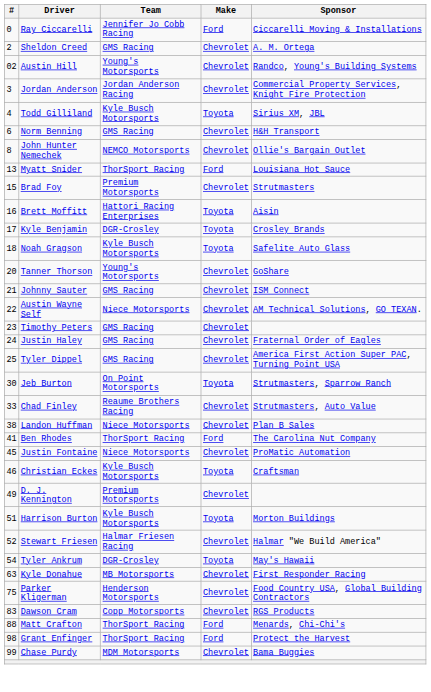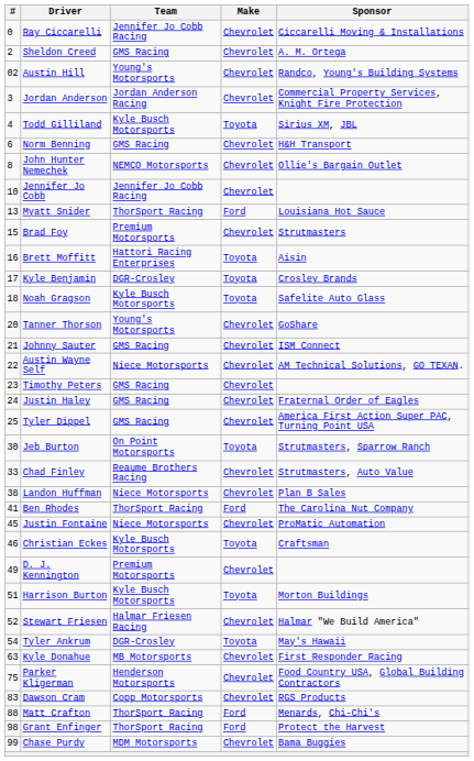 <table class="wikitable" style="font-size: 95%;">
 <tr>
 <th>#</th>
 <th>Driver</th>
 <th>Team</th>
 <th>Make</th>
 <th>Sponsor</th>
 </tr>
 <tr>
 <td>0</td>
 <td><a href='#'>Ray Ciccarelli</a></td>
 <td><a href='#'>Jennifer Jo Cobb Racing</a></td>
-<td><a href='#'>Ford</a></td>
+<td><a href='#'>Chevrolet</a></td>
 <td><a href='#'>Ciccarelli Moving & Installations</a></td>
 </tr>
 <tr>
 <td>2</td>
 <td><a href='#'>Sheldon Creed</a></td>
 <td><a href='#'>GMS Racing</a></td>
 <td><a href='#'>Chevrolet</a></td>
 <td><a href='#'>A. M. Ortega</a></td>
 </tr>
 <tr>
 <td>02</td>
 <td><a href='#'>Austin Hill</a></td>
 <td><a href='#'>Young's Motorsports</a></td>
 <td><a href='#'>Chevrolet</a></td>
 <td><a href='#'>Randco</a>, <a href='#'>Young's Building Systems</a></td>
 </tr>
 <tr>
 <td>3</td>
 <td><a href='#'>Jordan Anderson</a></td>
 <td><a href='#'>Jordan Anderson Racing</a></td>
 <td><a href='#'>Chevrolet</a></td>
 <td><a href='#'>Commercial Property Services</a>, <a href='#'>Knight Fire Protection</a></td>
 </tr>
 <tr>
 <td>4</td>
 <td><a href='#'>Todd Gilliland</a></td>
 <td><a href='#'>Kyle Busch Motorsports</a></td>
 <td><a href='#'>Toyota</a></td>
 <td><a href='#'>Sirius XM</a>, <a href='#'>JBL</a></td>
 </tr>
 <tr>
 <td>6</td>
 <td><a href='#'>Norm Benning</a></td>
 <td><a href='#'>GMS Racing</a></td>
 <td><a href='#'>Chevrolet</a></td>
 <td><a href='#'>H&H Transport</a></td>
 </tr>
 <tr>
 <td>8</td>
 <td><a href='#'>John Hunter Nemechek</a></td>
 <td><a href='#'>NEMCO Motorsports</a></td>
 <td><a href='#'>Chevrolet</a></td>
 <td><a href='#'>Ollie's Bargain Outlet</a></td>
+</tr>
+<tr>
+<td>10</td>
+<td><a href='#'>Jennifer Jo Cobb</a></td>
+<td><a href='#'>Jennifer Jo Cobb Racing</a></td>
+<td><a href='#'>Chevrolet</a></td>
+<td></td>
 </tr>
 <tr>
 <td>13</td>
 <td><a href='#'>Myatt Snider</a></td>
 <td><a href='#'>ThorSport Racing</a></td>
 <td><a href='#'>Ford</a></td>
 <td><a href='#'>Louisiana Hot Sauce</a></td>
 </tr>
 <tr>
 <td>15</td>
 <td><a href='#'>Brad Foy</a></td>
 <td><a href='#'>Premium Motorsports</a></td>
 <td><a href='#'>Chevrolet</a></td>
 <td><a href='#'>Strutmasters</a></td>
 </tr>
 <tr>
 <td>16</td>
 <td><a href='#'>Brett Moffitt</a></td>
 <td><a href='#'>Hattori Racing Enterprises</a></td>
 <td><a href='#'>Toyota</a></td>
 <td><a href='#'>Aisin</a></td>
 </tr>
 <tr>
 <td>17</td>
 <td><a href='#'>Kyle Benjamin</a></td>
 <td><a href='#'>DGR-Crosley</a></td>
 <td><a href='#'>Toyota</a></td>
 <td><a href='#'>Crosley Brands</a></td>
 </tr>
 <tr>
 <td>18</td>
 <td><a href='#'>Noah Gragson</a></td>
 <td><a href='#'>Kyle Busch Motorsports</a></td>
 <td><a href='#'>Toyota</a></td>
 <td><a href='#'>Safelite Auto Glass</a></td>
 </tr>
 <tr>
 <td>20</td>
 <td><a href='#'>Tanner Thorson</a></td>
 <td><a href='#'>Young's Motorsports</a></td>
 <td><a href='#'>Chevrolet</a></td>
 <td><a href='#'>GoShare</a></td>
 </tr>
 <tr>
 <td>21</td>
 <td><a href='#'>Johnny Sauter</a></td>
 <td><a href='#'>GMS Racing</a></td>
 <td><a href='#'>Chevrolet</a></td>
 <td><a href='#'>ISM Connect</a></td>
 </tr>
 <tr>
 <td>22</td>
 <td><a href='#'>Austin Wayne Self</a></td>
 <td><a href='#'>Niece Motorsports</a></td>
 <td><a href='#'>Chevrolet</a></td>
 <td><a href='#'>AM Technical Solutions</a>, <a href='#'>GO TEXAN</a>.</td>
 </tr>
 <tr>
 <td>23</td>
 <td><a href='#'>Timothy Peters</a></td>
 <td><a href='#'>GMS Racing</a></td>
 <td><a href='#'>Chevrolet</a></td>
 <td></td>
 </tr>
 <tr>
 <td>24</td>
 <td><a href='#'>Justin Haley</a></td>
 <td><a href='#'>GMS Racing</a></td>
 <td><a href='#'>Chevrolet</a></td>
 <td><a href='#'>Fraternal Order of Eagles</a></td>
 </tr>
 <tr>
 <td>25</td>
 <td><a href='#'>Tyler Dippel</a></td>
 <td><a href='#'>GMS Racing</a></td>
 <td><a href='#'>Chevrolet</a></td>
 <td><a href='#'>America First Action Super PAC</a>, <a href='#'>Turning Point USA</a></td>
 </tr>
 <tr>
 <td>30</td>
 <td><a href='#'>Jeb Burton</a></td>
 <td><a href='#'>On Point Motorsports</a></td>
 <td><a href='#'>Toyota</a></td>
 <td><a href='#'>Strutmasters</a>, <a href='#'>Sparrow Ranch</a></td>
 </tr>
 <tr>
 <td>33</td>
 <td><a href='#'>Chad Finley</a></td>
 <td><a href='#'>Reaume Brothers Racing</a></td>
 <td><a href='#'>Chevrolet</a></td>
 <td><a href='#'>Strutmasters</a>, <a href='#'>Auto Value</a></td>
 </tr>
 <tr>
 <td>38</td>
 <td><a href='#'>Landon Huffman</a></td>
 <td><a href='#'>Niece Motorsports</a></td>
 <td><a href='#'>Chevrolet</a></td>
 <td><a href='#'>Plan B Sales</a></td>
 </tr>
 <tr>
 <td>41</td>
 <td><a href='#'>Ben Rhodes</a></td>
 <td><a href='#'>ThorSport Racing</a></td>
 <td><a href='#'>Ford</a></td>
 <td><a href='#'>The Carolina Nut Company</a></td>
 </tr>
 <tr>
 <td>45</td>
 <td><a href='#'>Justin Fontaine</a></td>
 <td><a href='#'>Niece Motorsports</a></td>
 <td><a href='#'>Chevrolet</a></td>
 <td><a href='#'>ProMatic Automation</a></td>
 </tr>
 <tr>
 <td>46</td>
 <td><a href='#'>Christian Eckes</a></td>
 <td><a href='#'>Kyle Busch Motorsports</a></td>
 <td><a href='#'>Toyota</a></td>
 <td><a href='#'>Craftsman</a></td>
 </tr>
 <tr>
 <td>49</td>
 <td><a href='#'>D. J. Kennington</a></td>
 <td><a href='#'>Premium Motorsports</a></td>
 <td><a href='#'>Chevrolet</a></td>
 <td></td>
 </tr>
 <tr>
 <td>51</td>
 <td><a href='#'>Harrison Burton</a></td>
 <td><a href='#'>Kyle Busch Motorsports</a></td>
 <td><a href='#'>Toyota</a></td>
 <td><a href='#'>Morton Buildings</a></td>
 </tr>
 <tr>
 <td>52</td>
 <td><a href='#'>Stewart Friesen</a></td>
 <td><a href='#'>Halmar Friesen Racing</a></td>
 <td><a href='#'>Chevrolet</a></td>
 <td><a href='#'>Halmar</a> "We Build America"</td>
 </tr>
 <tr>
 <td>54</td>
 <td><a href='#'>Tyler Ankrum</a></td>
 <td><a href='#'>DGR-Crosley</a></td>
 <td><a href='#'>Toyota</a></td>
 <td><a href='#'>May's Hawaii</a></td>
 </tr>
 <tr>
 <td>63</td>
 <td><a href='#'>Kyle Donahue</a></td>
 <td><a href='#'>MB Motorsports</a></td>
 <td><a href='#'>Chevrolet</a></td>
 <td><a href='#'>First Responder Racing</a></td>
 </tr>
 <tr>
 <td>75</td>
 <td><a href='#'>Parker Kligerman</a></td>
 <td><a href='#'>Henderson Motorsports</a></td>
 <td><a href='#'>Chevrolet</a></td>
 <td><a href='#'>Food Country USA</a>, <a href='#'>Global Building Contractors</a></td>
 </tr>
 <tr>
 <td>83</td>
 <td><a href='#'>Dawson Cram</a></td>
 <td><a href='#'>Copp Motorsports</a></td>
 <td><a href='#'>Chevrolet</a></td>
 <td><a href='#'>RGS Products</a></td>
 </tr>
 <tr>
 <td>88</td>
 <td><a href='#'>Matt Crafton</a></td>
 <td><a href='#'>ThorSport Racing</a></td>
 <td><a href='#'>Ford</a></td>
 <td><a href='#'>Menards</a>, <a href='#'>Chi-Chi's</a></td>
 </tr>
 <tr>
 <td>98</td>
 <td><a href='#'>Grant Enfinger</a></td>
 <td><a href='#'>ThorSport Racing</a></td>
 <td><a href='#'>Ford</a></td>
 <td><a href='#'>Protect the Harvest</a></td>
 </tr>
 <tr>
 <td>99</td>
 <td><a href='#'>Chase Purdy</a></td>
 <td><a href='#'>MDM Motorsports</a></td>
 <td><a href='#'>Chevrolet</a></td>
 <td><a href='#'>Bama Buggies</a></td>
 </tr>
 <tr>
 <th colspan="5"></th>
 </tr>
 </table>
